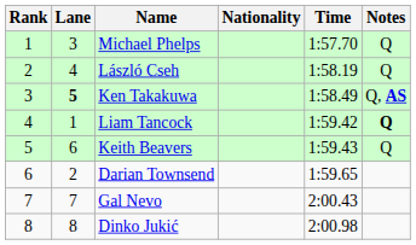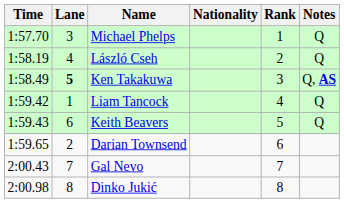 <table class="wikitable sortable" style="text-align:center">
 <tr>
-<th>Rank</th>
+<th>Time</th>
 <th>Lane</th>
 <th>Name</th>
 <th>Nationality</th>
-<th>Time</th>
+<th>Rank</th>
 <th>Notes</th>
 </tr>
 <tr bgcolor=ccffcc>
-<td>1</td>
+<td>1:57.70</td>
 <td>3</td>
 <td align=left><a href='#'>Michael Phelps</a></td>
 <td align=left></td>
-<td>1:57.70</td>
+<td>1</td>
 <td>Q</td>
 </tr>
 <tr bgcolor=ccffcc>
-<td>2</td>
+<td>1:58.19</td>
 <td>4</td>
 <td align=left><a href='#'>László Cseh</a></td>
 <td align=left></td>
-<td>1:58.19</td>
+<td>2</td>
 <td>Q</td>
 </tr>
 <tr bgcolor=ccffcc>
-<td>3</td>
+<td>1:58.49</td>
 <td><strong>5</strong></td>
 <td align=left><a href='#'>Ken Takakuwa</a></td>
 <td align=left></td>
-<td>1:58.49</td>
+<td>3</td>
 <td>Q, <strong><a href='#'>AS</a></strong></td>
 </tr>
 <tr bgcolor=ccffcc>
-<td>4</td>
+<td>1:59.42</td>
 <td>1</td>
 <td align=left><a href='#'>Liam Tancock</a></td>
 <td align=left></td>
-<td>1:59.42</td>
-<td><strong>Q</strong></td>
+<td>4</td>
+<td>Q</td>
 </tr>
 <tr bgcolor=ccffcc>
-<td>5</td>
+<td>1:59.43</td>
 <td>6</td>
 <td align=left><a href='#'>Keith Beavers</a></td>
 <td align=left></td>
-<td>1:59.43</td>
+<td>5</td>
 <td>Q</td>
 </tr>
 <tr>
-<td>6</td>
+<td>1:59.65</td>
 <td>2</td>
 <td align=left><a href='#'>Darian Townsend</a></td>
 <td align=left></td>
-<td>1:59.65</td>
+<td>6</td>
 <td></td>
 </tr>
 <tr>
-<td>7</td>
+<td>2:00.43</td>
 <td>7</td>
 <td align=left><a href='#'>Gal Nevo</a></td>
 <td align=left></td>
-<td>2:00.43</td>
+<td>7</td>
 <td></td>
 </tr>
 <tr>
-<td>8</td>
+<td>2:00.98</td>
 <td>8</td>
 <td align=left><a href='#'>Dinko Jukić</a></td>
 <td align=left></td>
-<td>2:00.98</td>
+<td>8</td>
 <td></td>
 </tr>
 </table>
